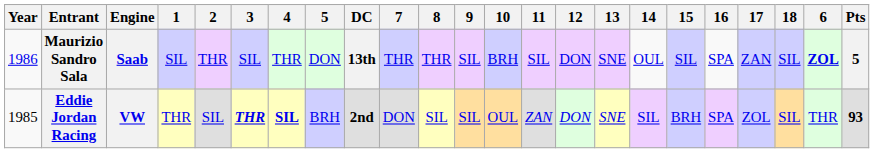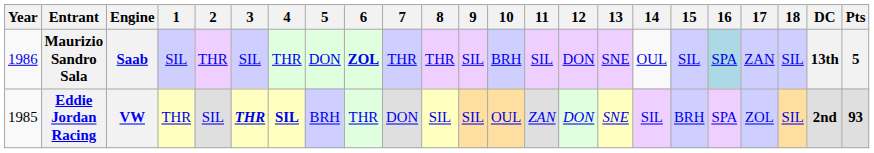 <table class="wikitable" style="text-align:center; font-size:90%">
 <tr>
 <th>Year</th>
 <th>Entrant</th>
 <th>Engine</th>
 <th>1</th>
 <th>2</th>
 <th>3</th>
 <th>4</th>
 <th>5</th>
-<th>DC</th>
+<th>6</th>
 <th>7</th>
 <th>8</th>
 <th>9</th>
 <th>10</th>
 <th>11</th>
 <th>12</th>
 <th>13</th>
 <th>14</th>
 <th>15</th>
 <th>16</th>
 <th>17</th>
 <th>18</th>
-<th>6</th>
+<th>DC</th>
 <th>Pts</th>
 </tr>
 <tr>
 <td><a href='#'>1986</a></td>
 <th>Maurizio Sandro Sala</th>
 <th><a href='#'>Saab</a></th>
 <td style="background:#CFCFFF;"><a href='#'>SIL</a><br></td>
 <td style="background:#EFCFFF;"><a href='#'>THR</a><br></td>
 <td style="background:#CFCFFF;"><a href='#'>SIL</a><br></td>
 <td style="background:#DFFFDF;"><a href='#'>THR</a><br></td>
 <td style="background:#DFFFDF;"><a href='#'>DON</a><br></td>
-<th>13th</th>
+<td style="background:#DFFFDF;"><strong><a href='#'>ZOL</a></strong><br></td>
 <td style="background:#CFCFFF;"><a href='#'>THR</a><br></td>
 <td style="background:#EFCFFF;"><a href='#'>THR</a><br></td>
 <td style="background:#EFCFFF;"><a href='#'>SIL</a><br></td>
 <td style="background:#CFCFFF;"><a href='#'>BRH</a><br></td>
 <td style="background:#EFCFFF;"><a href='#'>SIL</a><br></td>
 <td style="background:#EFCFFF;"><a href='#'>DON</a><br></td>
 <td style="background:#EFCFFF;"><a href='#'>SNE</a><br></td>
 <td><a href='#'>OUL</a></td>
 <td style="background:#CFCFFF;"><a href='#'>SIL</a><br></td>
-<td><a href='#'>SPA</a></td>
+<td style="background: lightblue;"><a href='#'>SPA</a></td>
 <td style="background:#CFCFFF;"><a href='#'>ZAN</a><br></td>
 <td style="background:#CFCFFF;"><a href='#'>SIL</a><br></td>
-<td style="background:#DFFFDF;"><strong><a href='#'>ZOL</a></strong><br></td>
+<th>13th</th>
 <th>5</th>
 </tr>
 <tr>
 <td>1985</td>
 <th><a href='#'>Eddie Jordan Racing</a></th>
 <th><a href='#'>VW</a></th>
 <td style="background:#FFFFBF;"><a href='#'>THR</a><br></td>
 <td style="background:#DFDFDF;"><a href='#'>SIL</a><br></td>
 <td style="background:#FFFFBF;"><strong><em><a href='#'>THR</a></em></strong><br></td>
 <td style="background:#FFFFBF;"><strong><a href='#'>SIL</a></strong><br></td>
 <td style="background:#CFCFFF;"><a href='#'>BRH</a><br></td>
-<th style="background:#DFDFDF;">2nd</th>
+<td style="background:#DFFFDF;"><a href='#'>THR</a><br></td>
 <td style="background:#DFDFDF;"><a href='#'>DON</a><br></td>
 <td style="background:#FFFFBF;"><a href='#'>SIL</a><br></td>
 <td style="background:#FFDF9F;"><a href='#'>SIL</a><br></td>
 <td style="background:#FFDF9F;"><a href='#'>OUL</a><br></td>
 <td style="background:#DFDFDF;"><em><a href='#'>ZAN</a></em><br></td>
 <td style="background:#DFFFDF;"><em><a href='#'>DON</a></em><br></td>
 <td style="background:#FFFFBF;"><em><a href='#'>SNE</a></em><br></td>
 <td style="background:#EFCFFF;"><a href='#'>SIL</a><br></td>
 <td style="background:#CFCFFF;"><a href='#'>BRH</a><br></td>
 <td style="background:#EFCFFF;"><a href='#'>SPA</a><br></td>
 <td style="background:#CFCFFF;"><a href='#'>ZOL</a><br></td>
 <td style="background:#FFDF9F;"><a href='#'>SIL</a><br></td>
-<td style="background:#DFFFDF;"><a href='#'>THR</a><br></td>
+<th style="background:#DFDFDF;">2nd</th>
 <th style="background:#DFDFDF;">93</th>
 </tr>
 </table>
